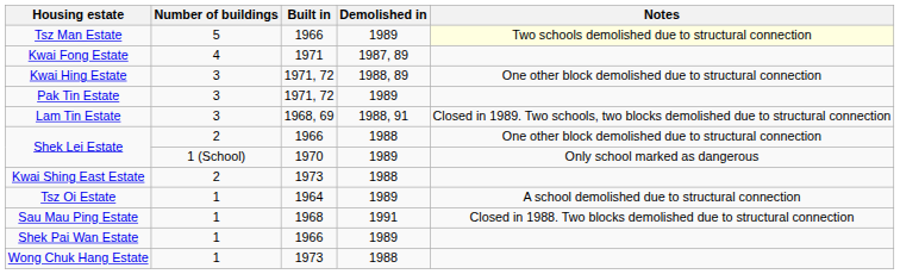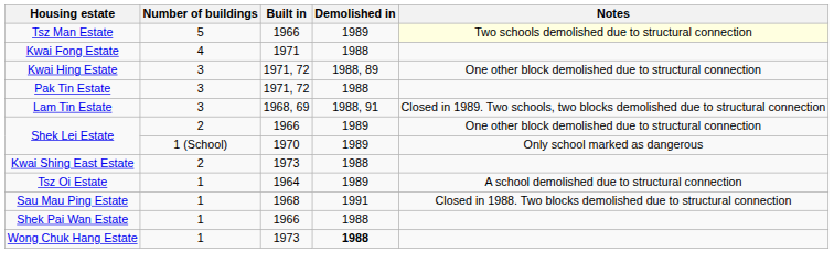 <table class="wikitable sortable" style="text-align: center;">
 <tr>
 <th>Housing estate</th>
 <th>Number of buildings</th>
 <th>Built in</th>
 <th>Demolished in</th>
 <th>Notes</th>
 </tr>
 <tr>
 <td><a href='#'>Tsz Man Estate</a></td>
 <td>5</td>
 <td>1966</td>
 <td>1989</td>
 <td style="background: lightyellow;">Two schools demolished due to structural connection</td>
 </tr>
 <tr>
 <td><a href='#'>Kwai Fong Estate</a></td>
 <td>4</td>
 <td>1971</td>
-<td>1987, 89</td>
+<td>1988</td>
 <td></td>
 </tr>
 <tr>
 <td><a href='#'>Kwai Hing Estate</a></td>
 <td>3</td>
 <td>1971, 72</td>
 <td>1988, 89</td>
 <td>One other block demolished due to structural connection</td>
 </tr>
 <tr>
 <td><a href='#'>Pak Tin Estate</a></td>
 <td>3</td>
 <td>1971, 72</td>
-<td>1989</td>
+<td>1988</td>
 <td></td>
 </tr>
 <tr>
 <td><a href='#'>Lam Tin Estate</a></td>
 <td>3</td>
 <td>1968, 69</td>
 <td>1988, 91</td>
 <td>Closed in 1989. Two schools, two blocks demolished due to structural connection</td>
 </tr>
 <tr>
 <td rowspan="2"><a href='#'>Shek Lei Estate</a></td>
 <td>2</td>
 <td>1966</td>
-<td>1988</td>
+<td>1989</td>
 <td>One other block demolished due to structural connection</td>
 </tr>
 <tr>
 <td>1 (School)</td>
 <td>1970</td>
 <td>1989</td>
 <td>Only school marked as dangerous</td>
 </tr>
 <tr>
 <td><a href='#'>Kwai Shing East Estate</a></td>
 <td>2</td>
 <td>1973</td>
 <td>1988</td>
 <td></td>
 </tr>
 <tr>
 <td><a href='#'>Tsz Oi Estate</a></td>
 <td>1</td>
 <td>1964</td>
 <td>1989</td>
 <td>A school demolished due to structural connection</td>
 </tr>
 <tr>
 <td><a href='#'>Sau Mau Ping Estate</a></td>
 <td>1</td>
 <td>1968</td>
 <td>1991</td>
 <td>Closed in 1988. Two blocks demolished due to structural connection</td>
 </tr>
 <tr>
 <td><a href='#'>Shek Pai Wan Estate</a></td>
 <td>1</td>
 <td>1966</td>
-<td>1989</td>
+<td>1988</td>
 <td></td>
 </tr>
 <tr>
 <td><a href='#'>Wong Chuk Hang Estate</a></td>
 <td>1</td>
 <td>1973</td>
-<td>1988</td>
+<td><strong>1988</strong></td>
 <td></td>
 </tr>
 </table>
